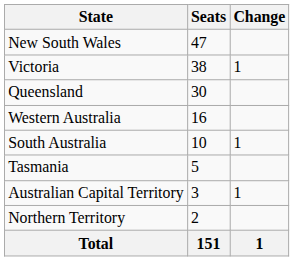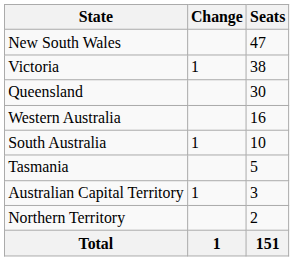 <table class="wikitable">
 <tr>
 <th>State</th>
+<th>Change</th>
 <th>Seats</th>
-<th>Change</th>
 </tr>
 <tr>
 <td>New South Wales</td>
+<td></td>
 <td>47</td>
-<td></td>
 </tr>
 <tr>
 <td>Victoria</td>
+<td> 1</td>
 <td>38</td>
-<td> 1</td>
 </tr>
 <tr>
 <td>Queensland</td>
+<td></td>
 <td>30</td>
-<td></td>
 </tr>
 <tr>
 <td>Western Australia</td>
+<td></td>
 <td>16</td>
-<td></td>
 </tr>
 <tr>
 <td>South Australia</td>
+<td> 1</td>
 <td>10</td>
-<td> 1</td>
 </tr>
 <tr>
 <td>Tasmania</td>
+<td></td>
 <td>5</td>
-<td></td>
 </tr>
 <tr>
 <td>Australian Capital Territory</td>
+<td> 1</td>
 <td>3</td>
-<td> 1</td>
 </tr>
 <tr>
 <td>Northern Territory</td>
+<td></td>
 <td>2</td>
-<td></td>
 </tr>
 <tr>
 <th>Total</th>
+<th> 1</th>
 <th>151</th>
-<th> 1</th>
 </tr>
 </table>
